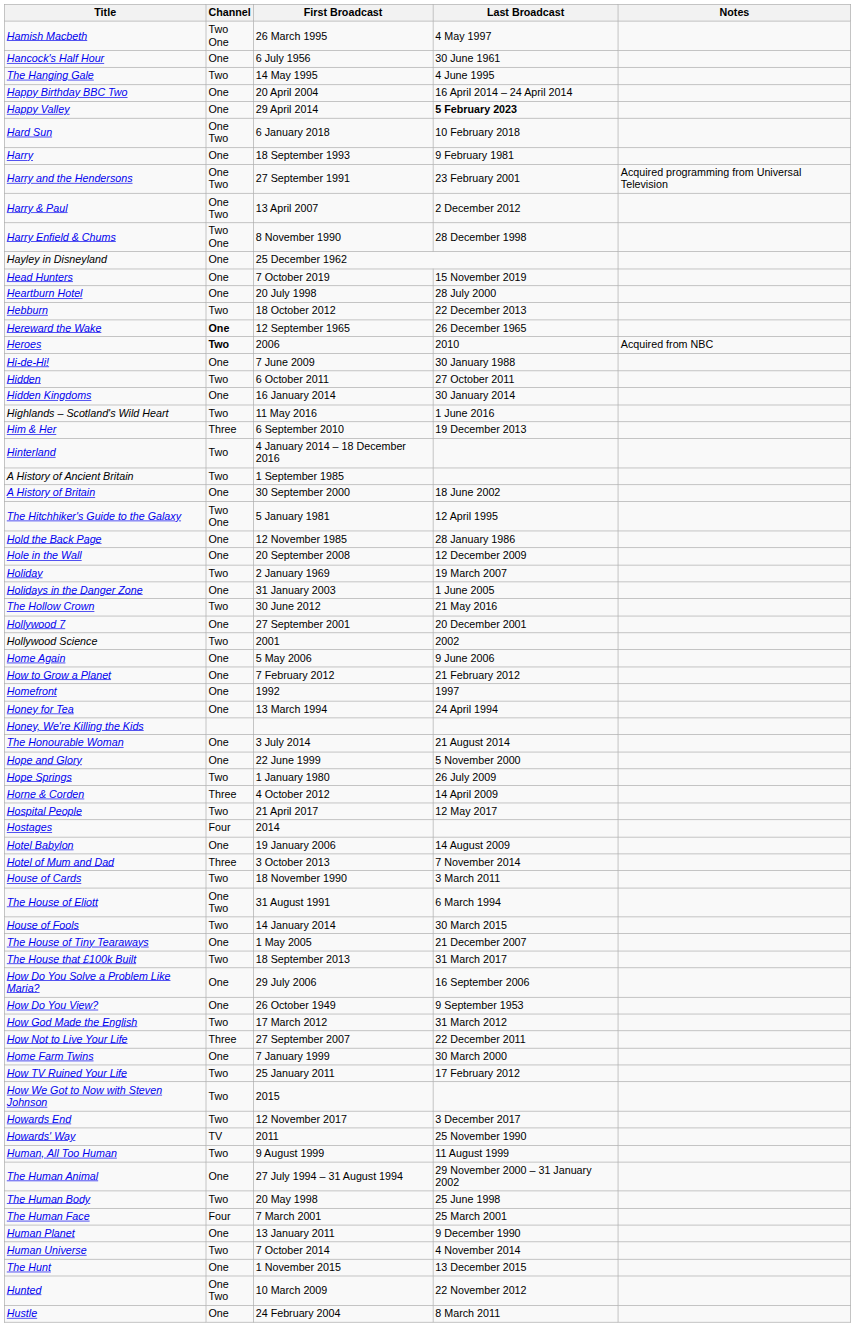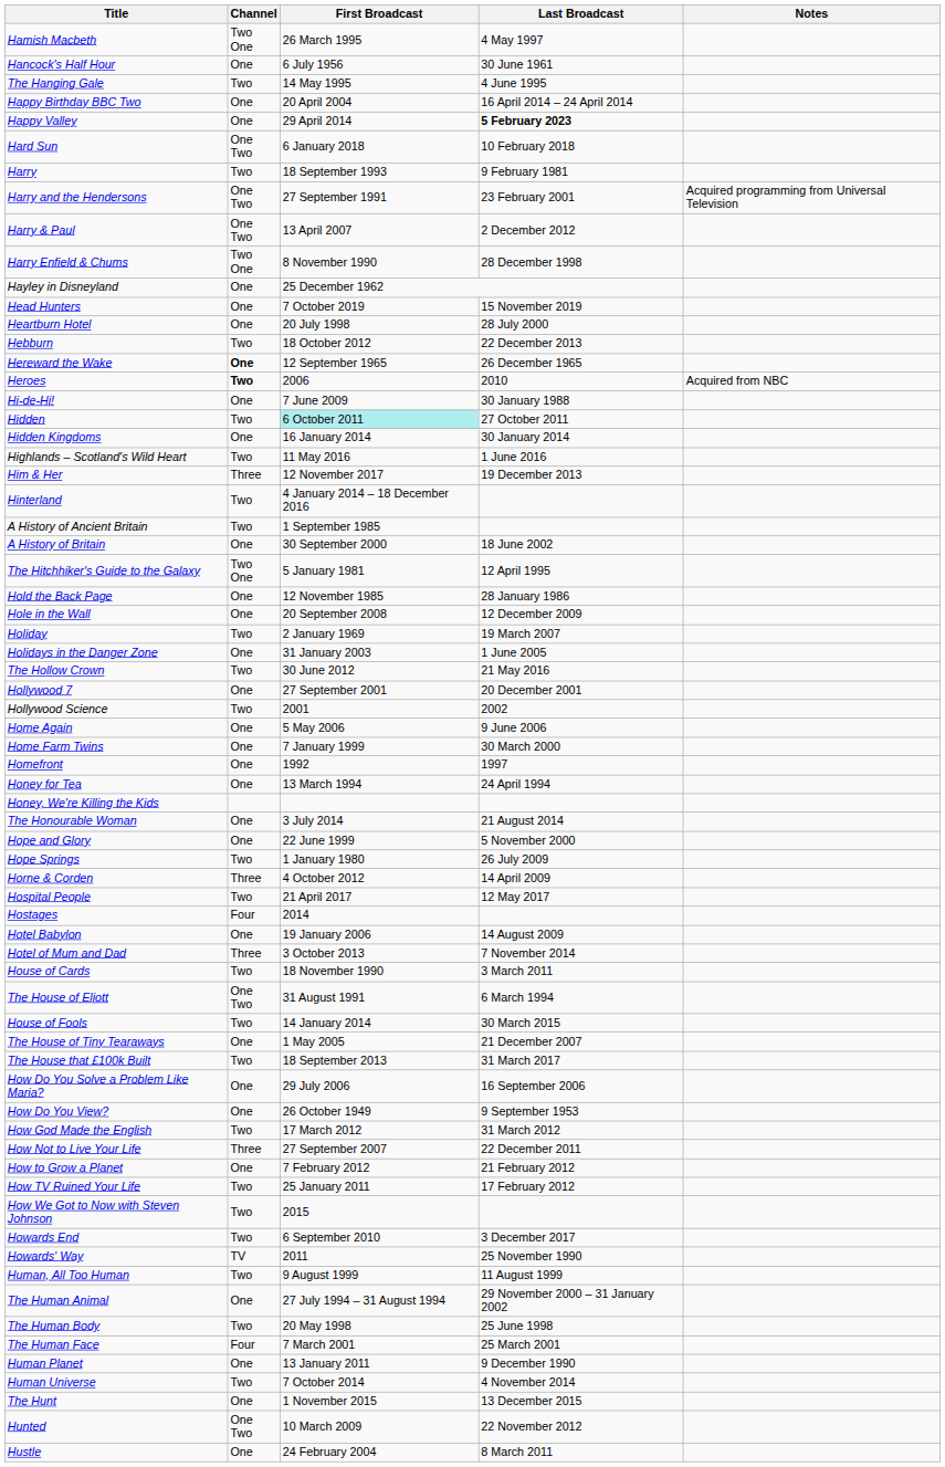 <table class="wikitable plainrowheaders sortable" style="width:100%;">
 <tr>
 <th scope=col>Title</th>
 <th scope=col>Channel</th>
 <th scope=col>First Broadcast</th>
 <th scope=col>Last Broadcast</th>
 <th scope=col>Notes</th>
 </tr>
 <tr>
 <td><em><a href='#'>Hamish Macbeth</a></em></td>
 <td>Two <br> One</td>
 <td>26 March 1995</td>
 <td>4 May 1997</td>
 <td></td>
 </tr>
 <tr>
 <td><em><a href='#'>Hancock's Half Hour</a></em></td>
 <td>One</td>
 <td>6 July 1956</td>
 <td>30 June 1961</td>
 <td></td>
 </tr>
 <tr>
 <td><em><a href='#'>The Hanging Gale</a></em></td>
 <td>Two</td>
 <td>14 May 1995</td>
 <td>4 June 1995</td>
 <td></td>
 </tr>
 <tr>
 <td><em><a href='#'>Happy Birthday BBC Two</a></em></td>
 <td>One</td>
 <td>20 April 2004</td>
 <td>16 April 2014 – 24 April 2014</td>
 <td></td>
 </tr>
 <tr>
 <td><em><a href='#'>Happy Valley</a></em></td>
 <td>One</td>
 <td>29 April 2014</td>
 <td><strong>5 February 2023</strong></td>
 <td></td>
 </tr>
 <tr>
 <td><em><a href='#'>Hard Sun</a></em></td>
 <td>One <br> Two</td>
 <td>6 January 2018</td>
 <td>10 February 2018</td>
 <td></td>
 </tr>
 <tr>
 <td><em><a href='#'>Harry</a></em></td>
-<td>One</td>
+<td>Two</td>
 <td>18 September 1993</td>
 <td>9 February 1981</td>
 <td></td>
 </tr>
 <tr>
 <td><em><a href='#'>Harry and the Hendersons</a></em></td>
 <td>One <br> Two</td>
 <td>27 September 1991</td>
 <td>23 February 2001</td>
 <td>Acquired programming from Universal Television</td>
 </tr>
 <tr>
 <td><em><a href='#'>Harry & Paul</a></em></td>
 <td>One <br> Two</td>
 <td>13 April 2007</td>
 <td>2 December 2012</td>
 <td></td>
 </tr>
 <tr>
 <td><em><a href='#'>Harry Enfield & Chums</a></em></td>
 <td>Two <br> One</td>
 <td>8 November 1990</td>
 <td>28 December 1998</td>
 <td></td>
 </tr>
 <tr>
 <td><em>Hayley in Disneyland</em></td>
 <td>One</td>
 <td colspan="2">25 December 1962</td>
 <td></td>
 </tr>
 <tr>
 <td><em><a href='#'>Head Hunters</a></em></td>
 <td>One</td>
 <td>7 October 2019</td>
 <td>15 November 2019</td>
 <td></td>
 </tr>
 <tr>
 <td><em><a href='#'>Heartburn Hotel</a></em></td>
 <td>One</td>
 <td>20 July 1998</td>
 <td>28 July 2000</td>
 <td></td>
 </tr>
 <tr>
 <td><em><a href='#'>Hebburn</a></em></td>
 <td>Two</td>
 <td>18 October 2012</td>
 <td>22 December 2013</td>
 <td></td>
 </tr>
 <tr>
 <td><em><a href='#'>Hereward the Wake</a></em></td>
 <td><strong>One</strong></td>
 <td>12 September 1965</td>
 <td>26 December 1965</td>
 <td></td>
 </tr>
 <tr>
 <td><em><a href='#'>Heroes</a></em></td>
 <td><strong>Two</strong></td>
 <td>2006</td>
 <td>2010</td>
 <td>Acquired from NBC</td>
 </tr>
 <tr>
 <td><em><a href='#'>Hi-de-Hi!</a></em></td>
 <td>One</td>
 <td>7 June 2009</td>
 <td>30 January 1988</td>
 <td></td>
 </tr>
 <tr>
 <td><em><a href='#'>Hidden</a></em></td>
 <td>Two</td>
-<td>6 October 2011</td>
+<td style="background: paleturquoise;">6 October 2011</td>
 <td>27 October 2011</td>
 <td></td>
 </tr>
 <tr>
 <td><em><a href='#'>Hidden Kingdoms</a></em></td>
 <td>One</td>
 <td>16 January 2014</td>
 <td>30 January 2014</td>
 <td></td>
 </tr>
 <tr>
 <td><em>Highlands – Scotland's Wild Heart</em></td>
 <td>Two</td>
 <td>11 May 2016</td>
 <td>1 June 2016</td>
 <td></td>
 </tr>
 <tr>
 <td><em><a href='#'>Him & Her</a></em></td>
 <td>Three</td>
-<td>6 September 2010</td>
+<td>12 November 2017</td>
 <td>19 December 2013</td>
 <td></td>
 </tr>
 <tr>
 <td><em><a href='#'>Hinterland</a></em></td>
 <td>Two</td>
 <td>4 January 2014 – 18 December 2016</td>
 <td></td>
 <td></td>
 </tr>
 <tr>
 <td><em>A History of Ancient Britain</em></td>
 <td>Two</td>
 <td>1 September 1985</td>
 <td></td>
 <td></td>
 </tr>
 <tr>
 <td><em><a href='#'>A History of Britain</a></em></td>
 <td>One</td>
 <td>30 September 2000</td>
 <td>18 June 2002</td>
 <td></td>
 </tr>
 <tr>
 <td><em><a href='#'>The Hitchhiker's Guide to the Galaxy</a></em></td>
 <td>Two <br> One</td>
 <td>5 January 1981</td>
 <td>12 April 1995</td>
 <td></td>
 </tr>
 <tr>
 <td><em><a href='#'>Hold the Back Page</a></em></td>
 <td>One</td>
 <td>12 November 1985</td>
 <td>28 January 1986</td>
 <td></td>
 </tr>
 <tr>
 <td><em><a href='#'>Hole in the Wall</a></em></td>
 <td>One</td>
 <td>20 September 2008</td>
 <td>12 December 2009</td>
 <td></td>
 </tr>
 <tr>
 <td><em><a href='#'>Holiday</a></em></td>
 <td>Two</td>
 <td>2 January 1969</td>
 <td>19 March 2007</td>
 <td></td>
 </tr>
 <tr>
 <td><em><a href='#'>Holidays in the Danger Zone</a></em></td>
 <td>One</td>
 <td>31 January 2003</td>
 <td>1 June 2005</td>
 <td></td>
 </tr>
 <tr>
 <td><em><a href='#'>The Hollow Crown</a></em></td>
 <td>Two</td>
 <td>30 June 2012</td>
 <td>21 May 2016</td>
 <td></td>
 </tr>
 <tr>
 <td><em><a href='#'>Hollywood 7</a></em></td>
 <td>One</td>
 <td>27 September 2001</td>
 <td>20 December 2001</td>
 <td></td>
 </tr>
 <tr>
 <td><em>Hollywood Science</em></td>
 <td>Two</td>
 <td>2001</td>
 <td>2002</td>
 <td></td>
 </tr>
 <tr>
 <td><em><a href='#'>Home Again</a></em></td>
 <td>One</td>
 <td>5 May 2006</td>
 <td>9 June 2006</td>
 <td></td>
 </tr>
 <tr>
-<td><em><a href='#'>How to Grow a Planet</a></em></td>
+<td><em><a href='#'>Home Farm Twins</a></em></td>
 <td>One</td>
-<td>7 February 2012</td>
-<td>21 February 2012</td>
+<td>7 January 1999</td>
+<td>30 March 2000</td>
 <td></td>
 </tr>
 <tr>
 <td><em><a href='#'>Homefront</a></em></td>
 <td>One</td>
 <td>1992</td>
 <td>1997</td>
 <td></td>
 </tr>
 <tr>
 <td><em><a href='#'>Honey for Tea</a></em></td>
 <td>One</td>
 <td>13 March 1994</td>
 <td>24 April 1994</td>
 <td></td>
 </tr>
 <tr>
 <td><em><a href='#'>Honey, We're Killing the Kids</a></em></td>
 <td></td>
 <td></td>
 <td></td>
 <td></td>
 </tr>
 <tr>
 <td><em><a href='#'>The Honourable Woman</a></em></td>
 <td>One</td>
 <td>3 July 2014</td>
 <td>21 August 2014</td>
 <td></td>
 </tr>
 <tr>
 <td><em><a href='#'>Hope and Glory</a></em></td>
 <td>One</td>
 <td>22 June 1999</td>
 <td>5 November 2000</td>
 <td></td>
 </tr>
 <tr>
 <td><em><a href='#'>Hope Springs</a></em></td>
 <td>Two</td>
 <td>1 January 1980</td>
 <td>26 July 2009</td>
 <td></td>
 </tr>
 <tr>
 <td><em><a href='#'>Horne & Corden</a></em></td>
 <td>Three</td>
 <td>4 October 2012</td>
 <td>14 April 2009</td>
 <td></td>
 </tr>
 <tr>
 <td><em><a href='#'>Hospital People</a></em></td>
 <td>Two</td>
 <td>21 April 2017</td>
 <td>12 May 2017</td>
 <td></td>
 </tr>
 <tr>
 <td><em><a href='#'>Hostages</a></em></td>
 <td>Four</td>
 <td>2014</td>
 <td></td>
 <td></td>
 </tr>
 <tr>
 <td><em><a href='#'>Hotel Babylon</a></em></td>
 <td>One</td>
 <td>19 January 2006</td>
 <td>14 August 2009</td>
 <td></td>
 </tr>
 <tr>
 <td><em><a href='#'>Hotel of Mum and Dad</a></em></td>
 <td>Three</td>
 <td>3 October 2013</td>
 <td>7 November 2014</td>
 <td></td>
 </tr>
 <tr>
 <td><em><a href='#'>House of Cards</a></em></td>
 <td>Two</td>
 <td>18 November 1990</td>
 <td>3 March 2011</td>
 <td></td>
 </tr>
 <tr>
 <td><em><a href='#'>The House of Eliott</a></em></td>
 <td>One <br> Two</td>
 <td>31 August 1991</td>
 <td>6 March 1994</td>
 <td></td>
 </tr>
 <tr>
 <td><em><a href='#'>House of Fools</a></em></td>
 <td>Two</td>
 <td>14 January 2014</td>
 <td>30 March 2015</td>
 <td></td>
 </tr>
 <tr>
 <td><em><a href='#'>The House of Tiny Tearaways</a></em></td>
 <td>One</td>
 <td>1 May 2005</td>
 <td>21 December 2007</td>
 <td></td>
 </tr>
 <tr>
 <td><em><a href='#'>The House that £100k Built</a></em></td>
 <td>Two</td>
 <td>18 September 2013</td>
 <td>31 March 2017</td>
 <td></td>
 </tr>
 <tr>
 <td><em><a href='#'>How Do You Solve a Problem Like Maria?</a></em></td>
 <td>One</td>
 <td>29 July 2006</td>
 <td>16 September 2006</td>
 <td></td>
 </tr>
 <tr>
 <td><em><a href='#'>How Do You View?</a></em></td>
 <td>One</td>
 <td>26 October 1949</td>
 <td>9 September 1953</td>
 <td></td>
 </tr>
 <tr>
 <td><em><a href='#'>How God Made the English</a></em></td>
 <td>Two</td>
 <td>17 March 2012</td>
 <td>31 March 2012</td>
 <td></td>
 </tr>
 <tr>
 <td><em><a href='#'>How Not to Live Your Life</a></em></td>
 <td>Three</td>
 <td>27 September 2007</td>
 <td>22 December 2011</td>
 <td></td>
 </tr>
 <tr>
-<td><em><a href='#'>Home Farm Twins</a></em></td>
+<td><em><a href='#'>How to Grow a Planet</a></em></td>
 <td>One</td>
-<td>7 January 1999</td>
-<td>30 March 2000</td>
+<td>7 February 2012</td>
+<td>21 February 2012</td>
 <td></td>
 </tr>
 <tr>
 <td><em><a href='#'>How TV Ruined Your Life</a></em></td>
 <td>Two</td>
 <td>25 January 2011</td>
 <td>17 February 2012</td>
 <td></td>
 </tr>
 <tr>
 <td><em><a href='#'>How We Got to Now with Steven Johnson</a></em></td>
 <td>Two</td>
 <td>2015</td>
 <td></td>
 <td></td>
 </tr>
 <tr>
 <td><em><a href='#'>Howards End</a></em></td>
 <td>Two</td>
-<td>12 November 2017</td>
+<td>6 September 2010</td>
 <td>3 December 2017</td>
 <td></td>
 </tr>
 <tr>
 <td><em><a href='#'>Howards' Way</a></em></td>
 <td>TV</td>
 <td>2011</td>
 <td>25 November 1990</td>
 <td></td>
 </tr>
 <tr>
 <td><em><a href='#'>Human, All Too Human</a></em></td>
 <td>Two</td>
 <td>9 August 1999</td>
 <td>11 August 1999</td>
 <td></td>
 </tr>
 <tr>
 <td><em><a href='#'>The Human Animal</a></em></td>
 <td>One</td>
 <td>27 July 1994 – 31 August 1994</td>
 <td>29 November 2000 – 31 January 2002</td>
 <td></td>
 </tr>
 <tr>
 <td><em><a href='#'>The Human Body</a></em></td>
 <td>Two</td>
 <td>20 May 1998</td>
 <td>25 June 1998</td>
 <td></td>
 </tr>
 <tr>
 <td><em><a href='#'>The Human Face</a></em></td>
 <td>Four</td>
 <td>7 March 2001</td>
 <td>25 March 2001</td>
 <td></td>
 </tr>
 <tr>
 <td><em><a href='#'>Human Planet</a></em></td>
 <td>One</td>
 <td>13 January 2011</td>
 <td>9 December 1990</td>
 <td></td>
 </tr>
 <tr>
 <td><em><a href='#'>Human Universe</a></em></td>
 <td>Two</td>
 <td>7 October 2014</td>
 <td>4 November 2014</td>
 <td></td>
 </tr>
 <tr>
 <td><em><a href='#'>The Hunt</a></em></td>
 <td>One</td>
 <td>1 November 2015</td>
 <td>13 December 2015</td>
 <td></td>
 </tr>
 <tr>
 <td><em><a href='#'>Hunted</a></em></td>
 <td>One <br> Two</td>
 <td>10 March 2009</td>
 <td>22 November 2012</td>
 <td></td>
 </tr>
 <tr>
 <td><em><a href='#'>Hustle</a></em></td>
 <td>One</td>
 <td>24 February 2004</td>
 <td>8 March 2011</td>
 <td></td>
 </tr>
 </table>
